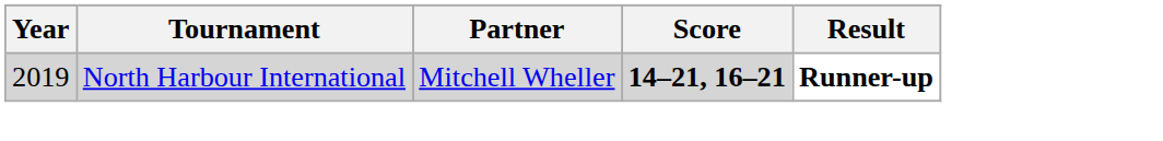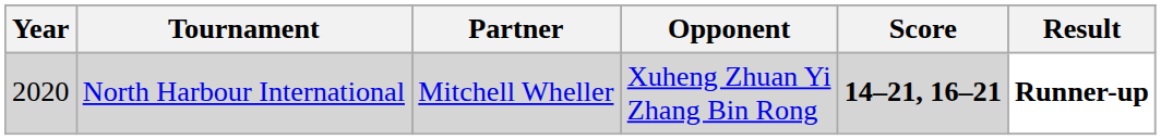 <table class="sortable wikitable" style="font-size: 90%;">
 <tr>
 <th>Year</th>
 <th>Tournament</th>
 <th>Partner</th>
+<th>Opponent</th>
 <th>Score</th>
 <th>Result</th>
 </tr>
 <tr style="background:#D5D5D5">
-<td align="center">2019</td>
+<td align="center">2020</td>
 <td align="left"><a href='#'>North Harbour International</a></td>
 <td align="left"> <a href='#'>Mitchell Wheller</a></td>
+<td align="left"> <a href='#'>Xuheng Zhuan Yi</a><br> <a href='#'>Zhang Bin Rong</a></td>
 <td align="left"><strong>14–21, 16–21</strong></td>
 <td align="left" bgcolor="#ffffff"> <strong>Runner-up</strong></td>
 </tr>
 </table>
